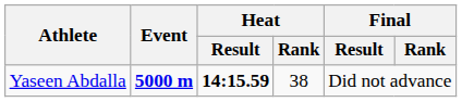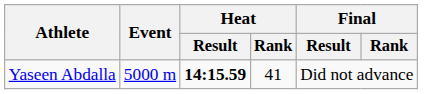 <table class=wikitable style=font-size:90%>
 <tr>
 <th rowspan=2>Athlete</th>
 <th rowspan=2>Event</th>
 <th colspan=2>Heat</th>
 <th colspan=2>Final</th>
 </tr>
 <tr style=font-size:95%>
 <th>Result</th>
 <th>Rank</th>
 <th>Result</th>
 <th>Rank</th>
 </tr>
 <tr align=center>
 <td align=left><a href='#'>Yaseen Abdalla</a></td>
-<td align=left><strong><a href='#'>5000 m</a></strong></td>
+<td align=left><a href='#'>5000 m</a></td>
 <td><strong>14:15.59</strong></td>
-<td>38</td>
+<td>41</td>
 <td colspan="2">Did not advance</td>
 </tr>
 </table>
